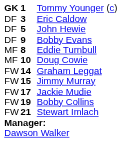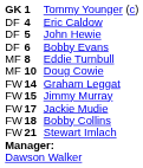 <table cellspacing="0" cellpadding="0" style="font-size:90%; margin:0.2em auto;">
 <tr>
 <th width="25"></th>
 <th width="25"></th>
 </tr>
 <tr>
 <td><strong>GK</strong></td>
 <td><strong>1</strong></td>
 <td><a href='#'>Tommy Younger</a> (<a href='#'>c</a>)</td>
 </tr>
 <tr>
 <td>DF</td>
-<td><strong>3</strong></td>
+<td><strong>4</strong></td>
 <td><a href='#'>Eric Caldow</a></td>
 </tr>
 <tr>
 <td>DF</td>
 <td><strong>5</strong></td>
 <td><a href='#'>John Hewie</a></td>
 </tr>
 <tr>
 <td>DF</td>
-<td><strong>9</strong></td>
+<td><strong>6</strong></td>
 <td><a href='#'>Bobby Evans</a></td>
 </tr>
 <tr>
 <td>MF</td>
 <td><strong>8</strong></td>
 <td><a href='#'>Eddie Turnbull</a></td>
 </tr>
 <tr>
 <td>MF</td>
 <td><strong>10</strong></td>
 <td><a href='#'>Doug Cowie</a></td>
 </tr>
 <tr>
 <td>FW</td>
 <td><strong>14</strong></td>
 <td><a href='#'>Graham Leggat</a></td>
 </tr>
 <tr>
 <td>FW</td>
 <td><strong>15</strong></td>
 <td><a href='#'>Jimmy Murray</a></td>
 </tr>
 <tr>
 <td>FW</td>
 <td><strong>17</strong></td>
 <td><a href='#'>Jackie Mudie</a></td>
 </tr>
 <tr>
 <td>FW</td>
-<td><strong>19</strong></td>
+<td><strong>18</strong></td>
 <td><a href='#'>Bobby Collins</a></td>
 </tr>
 <tr>
 <td>FW</td>
 <td><strong>21</strong></td>
 <td><a href='#'>Stewart Imlach</a></td>
 </tr>
 <tr>
 <td colspan=3><strong>Manager:</strong></td>
 </tr>
 <tr>
 <td colspan=4><a href='#'>Dawson Walker</a></td>
 </tr>
 </table>
